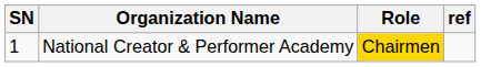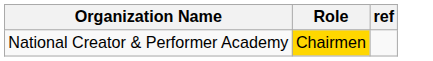 <table class="wikitable sortable">
 <tr>
-<th>SN</th>
 <th>Organization Name</th>
 <th>Role</th>
 <th>ref</th>
 </tr>
 <tr>
-<td>1</td>
 <td>National Creator & Performer Academy</td>
 <td style="background: gold;">Chairmen</td>
 <td></td>
 </tr>
 </table>
